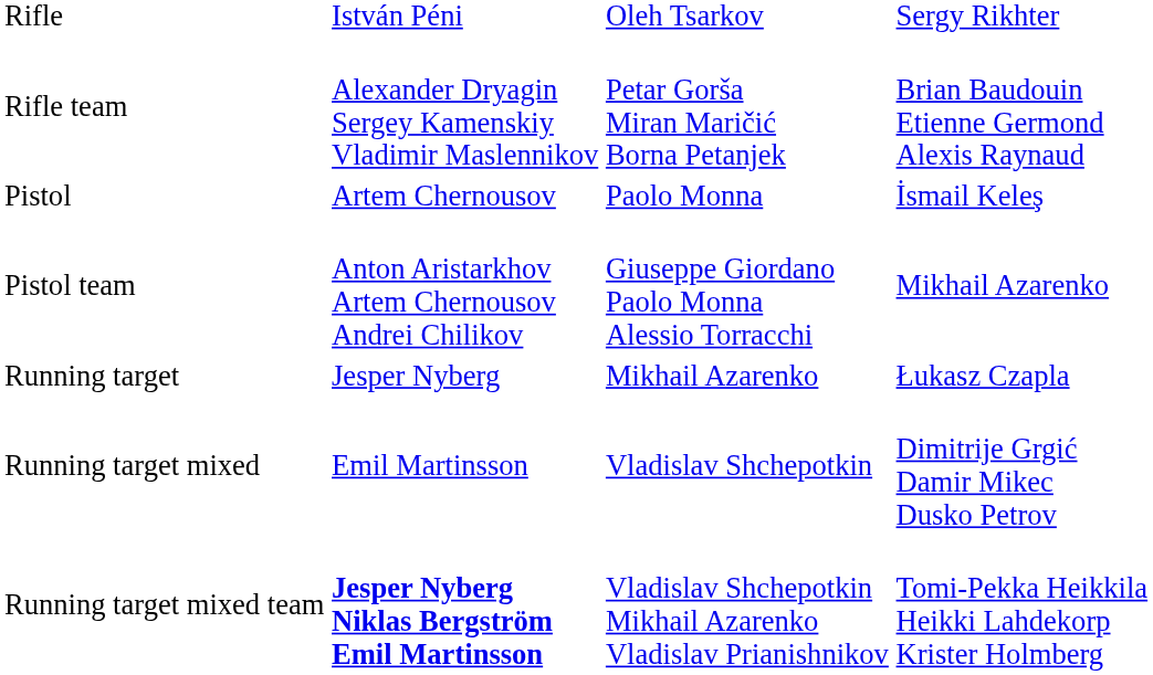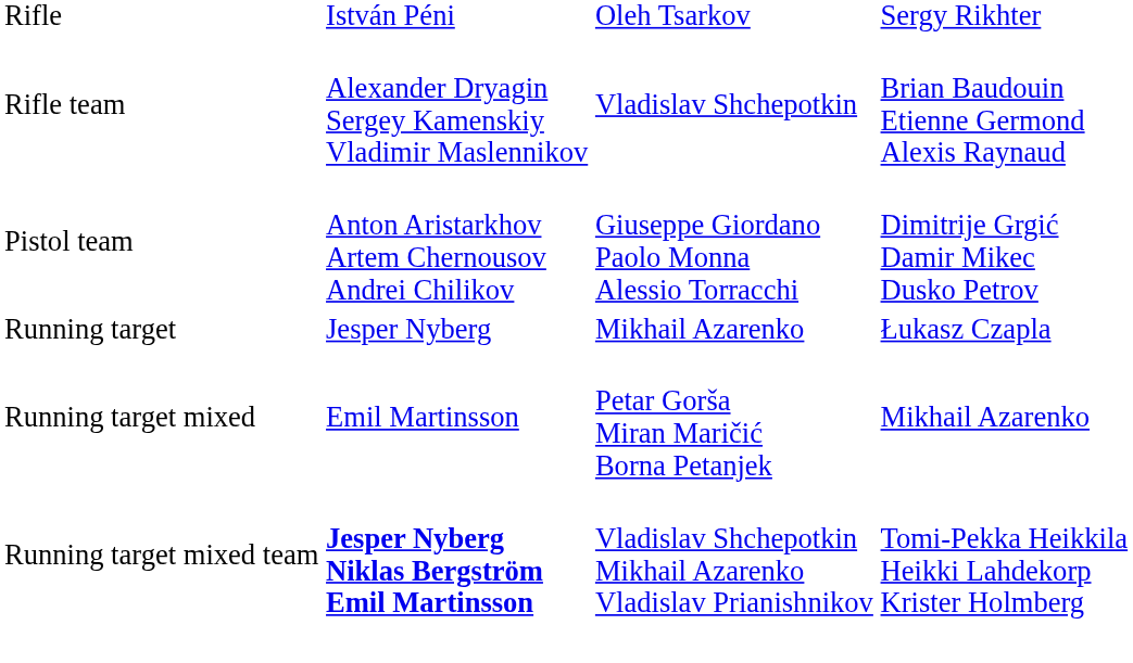 <table>
 <tr>
 <td>Rifle</td>
 <td><a href='#'>István Péni</a><br></td>
 <td><a href='#'>Oleh Tsarkov</a><br></td>
 <td><a href='#'>Sergy Rikhter</a><br></td>
 </tr>
 <tr>
 <td>Rifle team</td>
 <td><br><a href='#'>Alexander Dryagin</a><br><a href='#'>Sergey Kamenskiy</a><br><a href='#'>Vladimir Maslennikov</a></td>
-<td><br><a href='#'>Petar Gorša</a><br><a href='#'>Miran Maričić</a><br><a href='#'>Borna Petanjek</a></td>
+<td><a href='#'>Vladislav Shchepotkin</a><br></td>
 <td><br><a href='#'>Brian Baudouin</a><br><a href='#'>Etienne Germond</a><br><a href='#'>Alexis Raynaud</a></td>
-</tr>
-<tr>
-<td>Pistol</td>
-<td><a href='#'>Artem Chernousov</a><br></td>
-<td><a href='#'>Paolo Monna</a><br></td>
-<td><a href='#'>İsmail Keleş</a><br></td>
 </tr>
 <tr>
 <td>Pistol team</td>
 <td><br><a href='#'>Anton Aristarkhov</a><br><a href='#'>Artem Chernousov</a><br><a href='#'>Andrei Chilikov</a></td>
 <td><br><a href='#'>Giuseppe Giordano</a><br><a href='#'>Paolo Monna</a><br><a href='#'>Alessio Torracchi</a></td>
-<td><a href='#'>Mikhail Azarenko</a><br></td>
+<td><br><a href='#'>Dimitrije Grgić</a><br><a href='#'>Damir Mikec</a><br><a href='#'>Dusko Petrov</a></td>
 </tr>
 <tr>
 <td>Running target</td>
 <td><a href='#'>Jesper Nyberg</a><br></td>
 <td><a href='#'>Mikhail Azarenko</a><br></td>
 <td><a href='#'>Łukasz Czapla</a><br></td>
 </tr>
 <tr>
 <td>Running target mixed</td>
 <td><a href='#'>Emil Martinsson</a><br></td>
-<td><a href='#'>Vladislav Shchepotkin</a><br></td>
-<td><br><a href='#'>Dimitrije Grgić</a><br><a href='#'>Damir Mikec</a><br><a href='#'>Dusko Petrov</a></td>
+<td><br><a href='#'>Petar Gorša</a><br><a href='#'>Miran Maričić</a><br><a href='#'>Borna Petanjek</a></td>
+<td><a href='#'>Mikhail Azarenko</a><br></td>
 </tr>
 <tr>
 <td>Running target mixed team</td>
 <td><strong><br><a href='#'>Jesper Nyberg</a><br><a href='#'>Niklas Bergström</a><br><a href='#'>Emil Martinsson</a></strong></td>
 <td><br><a href='#'>Vladislav Shchepotkin</a><br><a href='#'>Mikhail Azarenko</a><br><a href='#'>Vladislav Prianishnikov </a></td>
 <td><br><a href='#'>Tomi-Pekka Heikkila</a><br><a href='#'>Heikki Lahdekorp</a><br><a href='#'>Krister Holmberg</a></td>
 </tr>
 </table>
